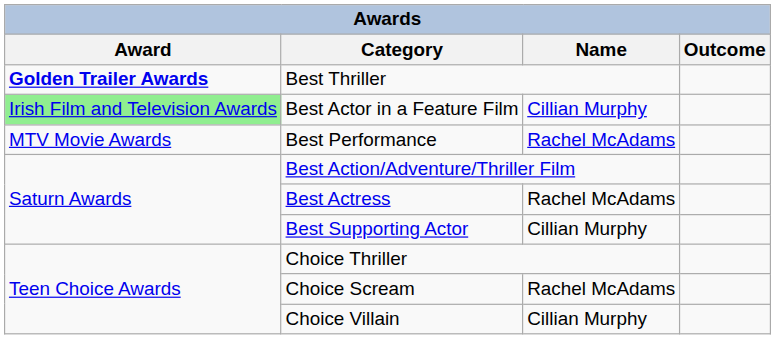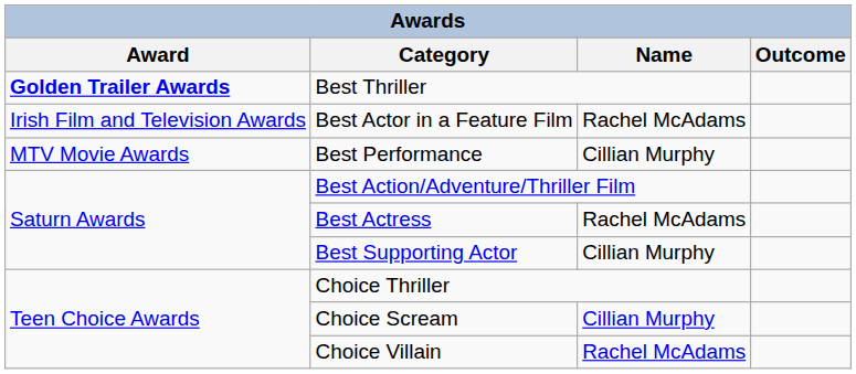 <table class="wikitable" style="font-size:100%;">
 <tr>
 <th colspan="4" style="background:LightSteelBlue;">Awards</th>
 </tr>
 <tr>
 <th>Award</th>
 <th>Category</th>
 <th>Name</th>
 <th>Outcome</th>
 </tr>
 <tr>
 <td><strong><a href='#'>Golden Trailer Awards</a></strong></td>
 <td colspan=2>Best Thriller</td>
 <td></td>
 </tr>
 <tr>
-<td style="background: lightgreen;"><a href='#'>Irish Film and Television Awards</a></td>
+<td><a href='#'>Irish Film and Television Awards</a></td>
 <td>Best Actor in a Feature Film</td>
-<td><a href='#'>Cillian Murphy</a></td>
+<td>Rachel McAdams</td>
 <td></td>
 </tr>
 <tr>
 <td><a href='#'>MTV Movie Awards</a></td>
 <td>Best Performance</td>
-<td><a href='#'>Rachel McAdams</a></td>
+<td>Cillian Murphy</td>
 <td></td>
 </tr>
 <tr>
 <td rowspan=3><a href='#'>Saturn Awards</a></td>
 <td colspan=2><a href='#'>Best Action/Adventure/Thriller Film</a></td>
 <td></td>
 </tr>
 <tr>
 <td><a href='#'>Best Actress</a></td>
 <td>Rachel McAdams</td>
 <td></td>
 </tr>
 <tr>
 <td><a href='#'>Best Supporting Actor</a></td>
 <td>Cillian Murphy</td>
 <td></td>
 </tr>
 <tr>
 <td rowspan=3><a href='#'>Teen Choice Awards</a></td>
 <td colspan=2>Choice Thriller</td>
 <td></td>
 </tr>
 <tr>
 <td>Choice Scream</td>
-<td>Rachel McAdams</td>
+<td><a href='#'>Cillian Murphy</a></td>
 <td></td>
 </tr>
 <tr>
 <td>Choice Villain</td>
-<td>Cillian Murphy</td>
+<td><a href='#'>Rachel McAdams</a></td>
 <td></td>
 </tr>
 </table>
